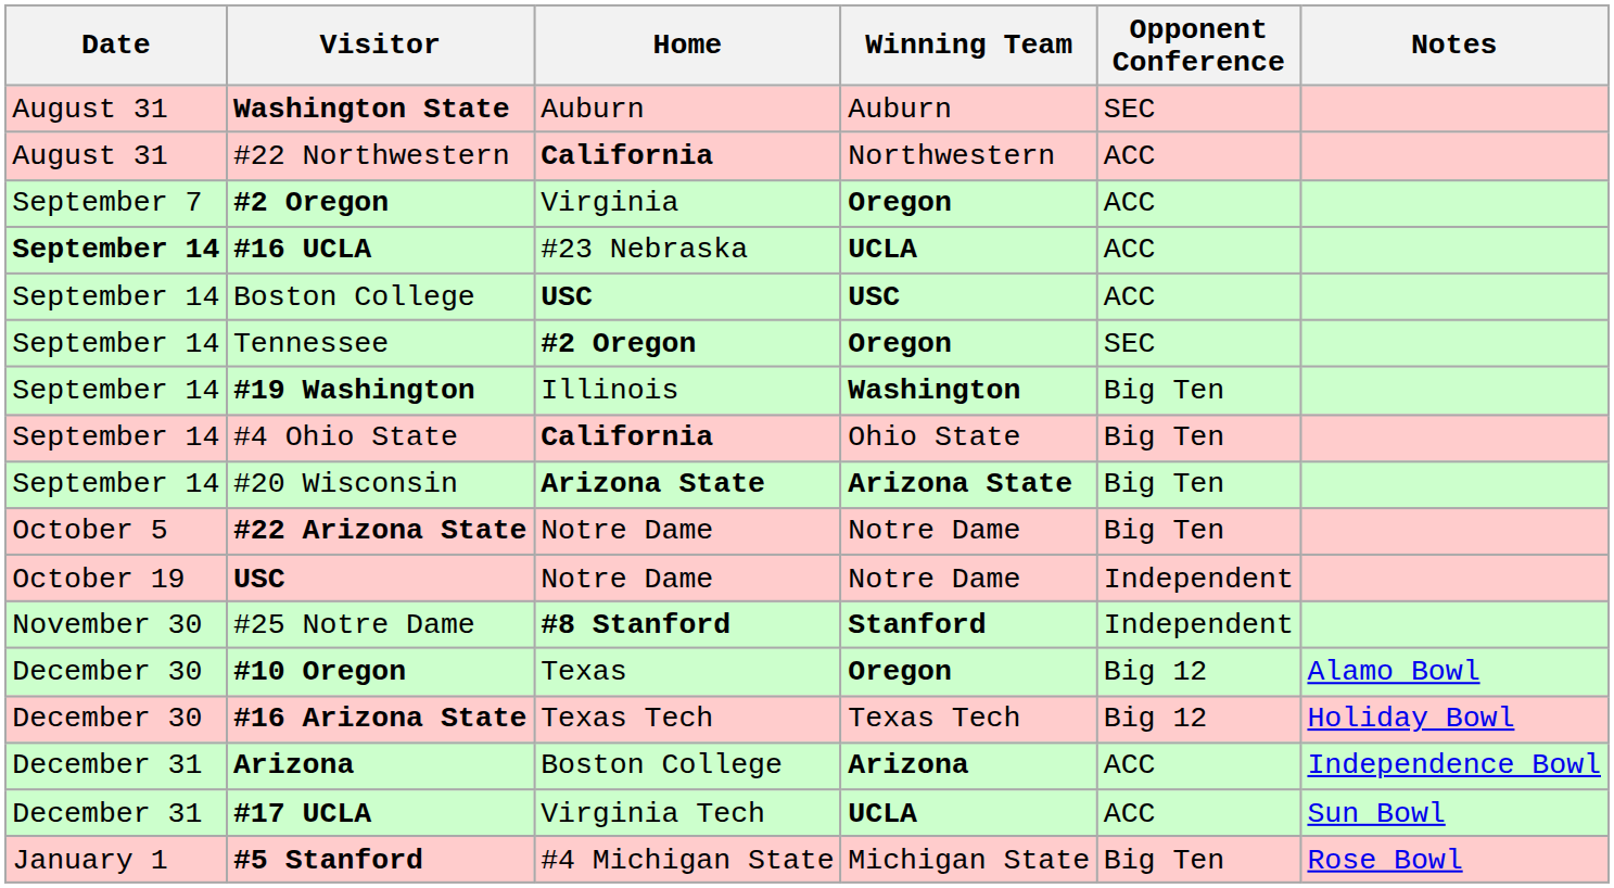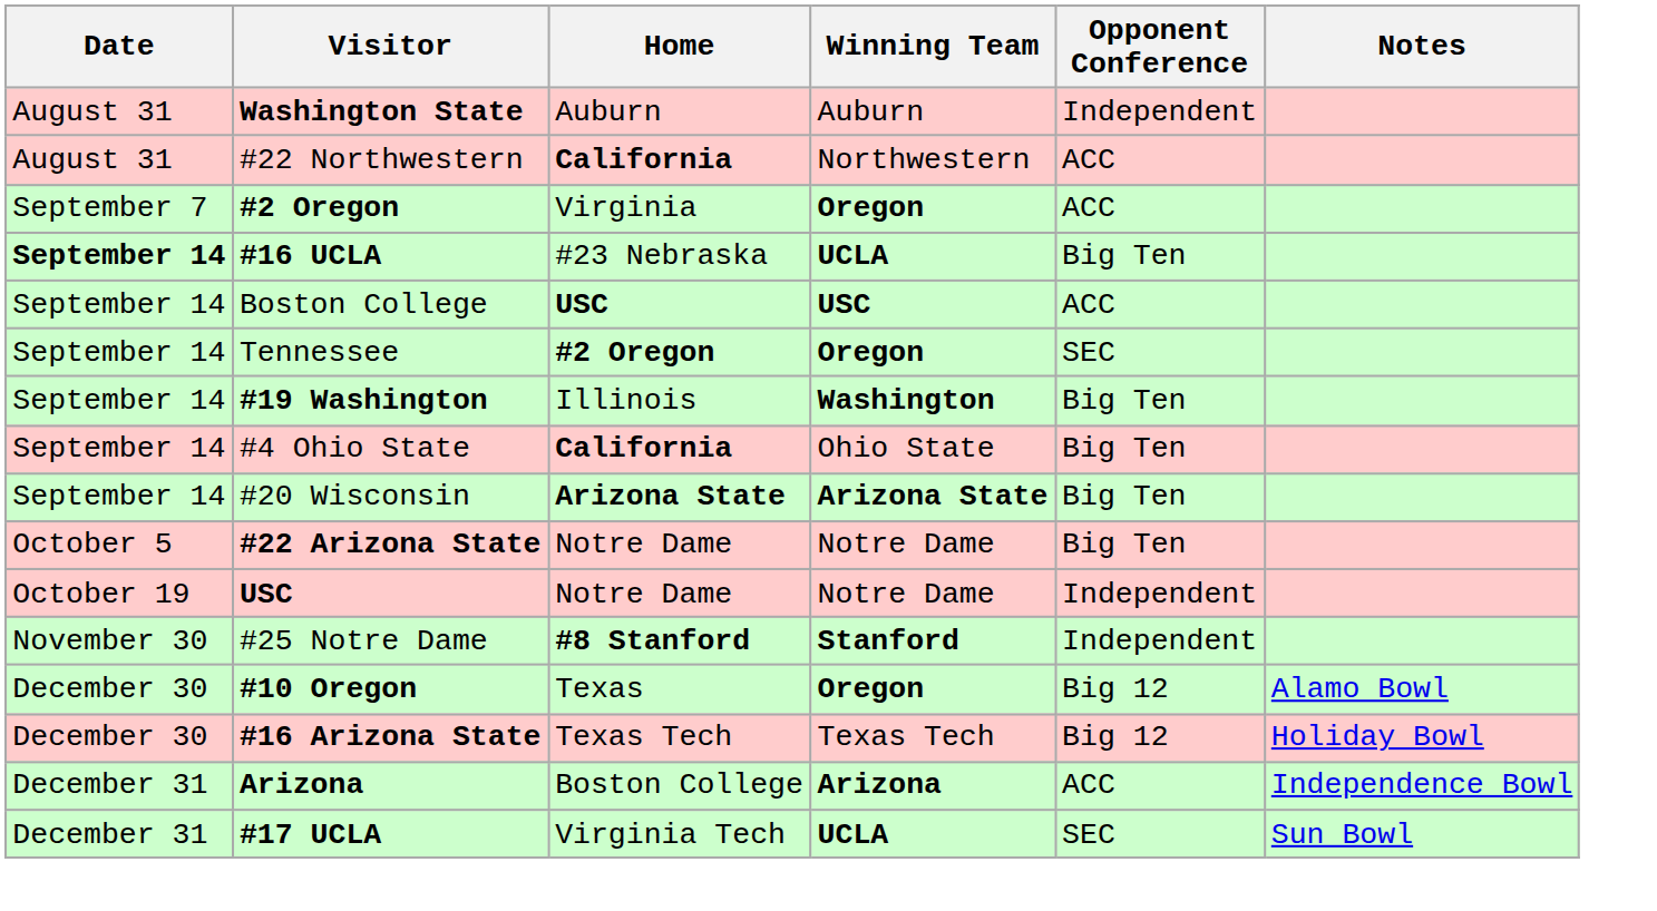 <table class="wikitable">
 <tr>
 <th>Date</th>
 <th>Visitor</th>
 <th>Home</th>
 <th>Winning Team</th>
 <th>Opponent<br>Conference</th>
 <th>Notes</th>
 </tr>
 <tr bgcolor=#ffcccc>
 <td>August 31</td>
 <td><strong>Washington State</strong></td>
 <td>Auburn</td>
 <td>Auburn</td>
-<td>SEC</td>
+<td>Independent</td>
 <td></td>
 </tr>
 <tr bgcolor=#ffcccc>
 <td>August 31</td>
 <td>#22 Northwestern</td>
 <td><strong>California</strong></td>
 <td>Northwestern</td>
 <td>ACC</td>
 <td></td>
 </tr>
 <tr bgcolor=#ccffcc>
 <td>September 7</td>
 <td><strong>#2 Oregon</strong></td>
 <td>Virginia</td>
 <td><strong>Oregon</strong></td>
 <td>ACC</td>
 <td></td>
 </tr>
 <tr bgcolor=#ccffcc>
 <td><strong>September 14</strong></td>
 <td><strong>#16 UCLA</strong></td>
 <td>#23 Nebraska</td>
 <td><strong>UCLA</strong></td>
-<td>ACC</td>
+<td>Big Ten</td>
 <td></td>
 </tr>
 <tr bgcolor=#ccffcc>
 <td>September 14</td>
 <td>Boston College</td>
 <td><strong>USC</strong></td>
 <td><strong>USC</strong></td>
 <td>ACC</td>
 <td></td>
 </tr>
 <tr bgcolor=#ccffcc>
 <td>September 14</td>
 <td>Tennessee</td>
 <td><strong>#2 Oregon</strong></td>
 <td><strong>Oregon</strong></td>
 <td>SEC</td>
 <td></td>
 </tr>
 <tr bgcolor=#ccffcc>
 <td>September 14</td>
 <td><strong>#19 Washington</strong></td>
 <td>Illinois</td>
 <td><strong>Washington</strong></td>
 <td>Big Ten</td>
 <td></td>
 </tr>
 <tr bgcolor=#ffcccc>
 <td>September 14</td>
 <td>#4 Ohio State</td>
 <td><strong>California</strong></td>
 <td>Ohio State</td>
 <td>Big Ten</td>
 <td></td>
 </tr>
 <tr bgcolor=#ccffcc>
 <td>September 14</td>
 <td>#20 Wisconsin</td>
 <td><strong>Arizona State</strong></td>
 <td><strong>Arizona State</strong></td>
 <td>Big Ten</td>
 <td></td>
 </tr>
 <tr bgcolor=#ffcccc>
 <td>October 5</td>
 <td><strong>#22 Arizona State</strong></td>
 <td>Notre Dame</td>
 <td>Notre Dame</td>
 <td>Big Ten</td>
 <td></td>
 </tr>
 <tr bgcolor=#ffcccc>
 <td>October 19</td>
 <td><strong>USC</strong></td>
 <td>Notre Dame</td>
 <td>Notre Dame</td>
 <td>Independent</td>
 <td></td>
 </tr>
 <tr bgcolor=#ccffcc>
 <td>November 30</td>
 <td>#25 Notre Dame</td>
 <td><strong>#8 Stanford</strong></td>
 <td><strong>Stanford</strong></td>
 <td>Independent</td>
 <td></td>
 </tr>
 <tr bgcolor=#ccffcc>
 <td>December 30</td>
 <td><strong>#10 Oregon</strong></td>
 <td>Texas</td>
 <td><strong>Oregon</strong></td>
 <td>Big 12</td>
 <td><a href='#'>Alamo Bowl</a></td>
 </tr>
 <tr bgcolor=#ffcccc>
 <td>December 30</td>
 <td><strong>#16 Arizona State</strong></td>
 <td>Texas Tech</td>
 <td>Texas Tech</td>
 <td>Big 12</td>
 <td><a href='#'>Holiday Bowl</a></td>
 </tr>
 <tr bgcolor=#ccffcc>
 <td>December 31</td>
 <td><strong>Arizona</strong></td>
 <td>Boston College</td>
 <td><strong>Arizona</strong></td>
 <td>ACC</td>
 <td><a href='#'>Independence Bowl</a></td>
 </tr>
 <tr bgcolor=#ccffcc>
 <td>December 31</td>
 <td><strong>#17 UCLA</strong></td>
 <td>Virginia Tech</td>
 <td><strong>UCLA</strong></td>
-<td>ACC</td>
+<td>SEC</td>
 <td><a href='#'>Sun Bowl</a></td>
 </tr>
-<tr bgcolor=#ffcccc>
-<td>January 1</td>
-<td><strong>#5 Stanford</strong></td>
-<td>#4 Michigan State</td>
-<td>Michigan State</td>
-<td>Big Ten</td>
-<td><a href='#'>Rose Bowl</a></td>
-</tr>
 </table>
